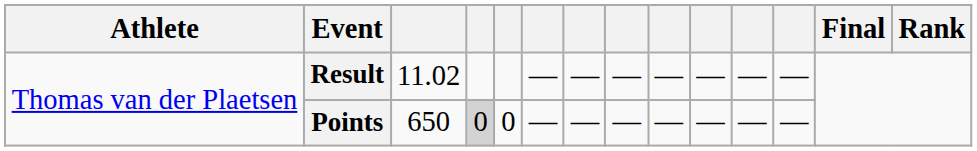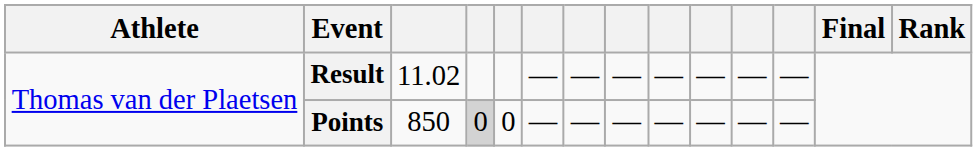 <table class=wikitable style="font-size:90%;">
 <tr>
 <th>Athlete</th>
 <th>Event</th>
 <th></th>
 <th></th>
 <th></th>
 <th></th>
 <th></th>
 <th></th>
 <th></th>
 <th></th>
 <th></th>
 <th></th>
 <th>Final</th>
 <th>Rank</th>
 </tr>
 <tr align=center>
 <td rowspan=2 align=left><a href='#'>Thomas van der Plaetsen</a></td>
 <th style="font-size:95%">Result</th>
 <td>11.02</td>
 <td></td>
 <td></td>
 <td>—</td>
 <td>—</td>
 <td>—</td>
 <td>—</td>
 <td>—</td>
 <td>—</td>
 <td>—</td>
 <td rowspan=2 colspan=2></td>
 </tr>
 <tr align=center>
 <th style="font-size:95%">Points</th>
-<td>650</td>
+<td>850</td>
 <td style="background: lightgrey;">0</td>
 <td>0</td>
 <td>—</td>
 <td>—</td>
 <td>—</td>
 <td>—</td>
 <td>—</td>
 <td>—</td>
 <td>—</td>
 </tr>
 </table>
